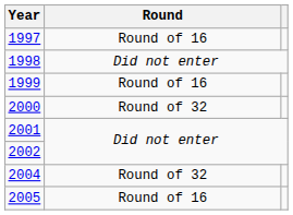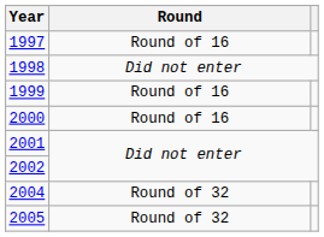 <table class="wikitable" style="text-align: center; font-size:90%">
 <tr>
 <th>Year</th>
 <th style="width:200px">Round</th>
 <th></th>
 </tr>
 <tr>
 <td><a href='#'>1997</a></td>
 <td>Round of 16</td>
 <td></td>
 </tr>
 <tr>
 <td><a href='#'>1998</a></td>
 <td colspan="2"><em>Did not enter</em></td>
 </tr>
 <tr>
 <td><a href='#'>1999</a></td>
 <td>Round of 16</td>
 <td></td>
 </tr>
 <tr>
 <td><a href='#'>2000</a></td>
-<td>Round of 32</td>
+<td>Round of 16</td>
 <td></td>
 </tr>
 <tr>
 <td><a href='#'>2001</a></td>
 <td colspan="2" rowspan="2"><em>Did not enter</em></td>
 </tr>
 <tr>
 <td><a href='#'>2002</a></td>
 </tr>
 <tr>
 <td><a href='#'>2004</a></td>
 <td>Round of 32</td>
 <td></td>
 </tr>
 <tr>
 <td><a href='#'>2005</a></td>
-<td>Round of 16</td>
+<td>Round of 32</td>
 <td></td>
 </tr>
 </table>
